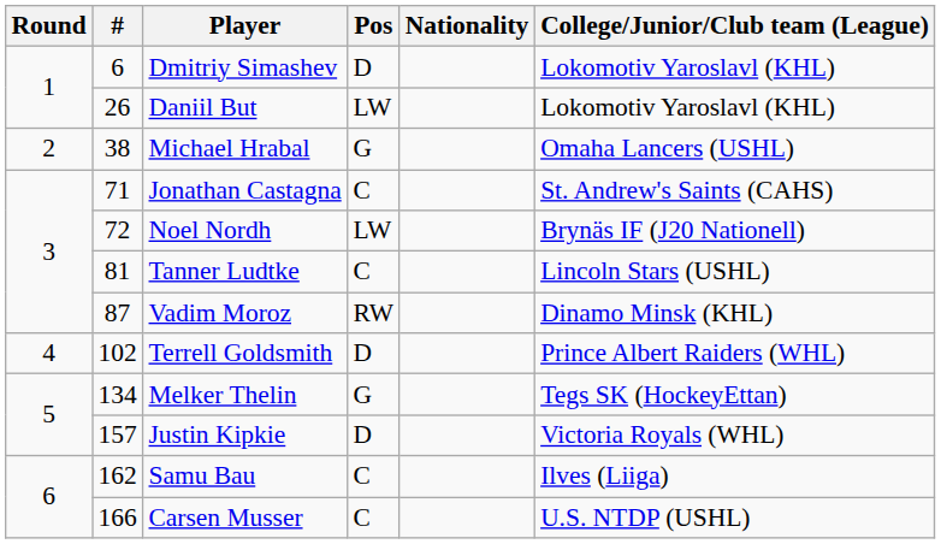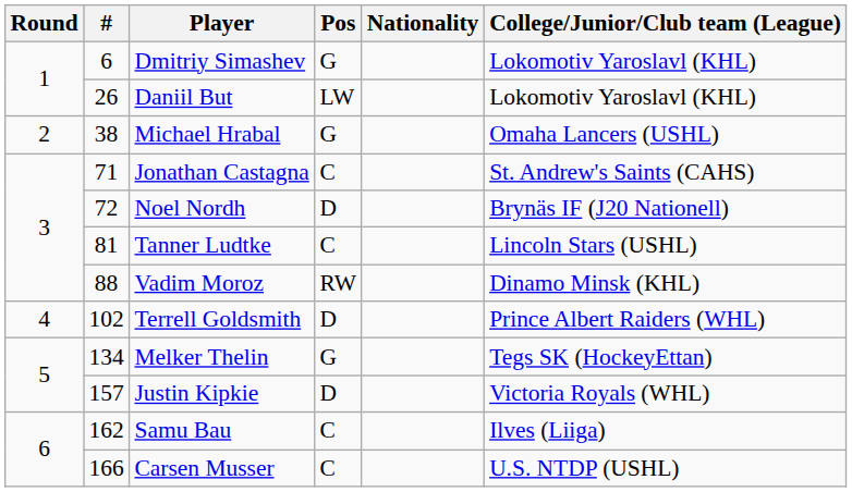 <table class="wikitable">
 <tr>
 <th>Round</th>
 <th>#</th>
 <th>Player</th>
 <th>Pos</th>
 <th>Nationality</th>
 <th>College/Junior/Club team (League)</th>
 </tr>
 <tr>
 <td rowspan=2 style="text-align:center;">1</td>
 <td style="text-align:center;">6</td>
 <td><a href='#'>Dmitriy Simashev</a></td>
-<td>D</td>
+<td>G</td>
 <td></td>
 <td><a href='#'>Lokomotiv Yaroslavl</a> (<a href='#'>KHL</a>)</td>
 </tr>
 <tr>
 <td style="text-align:center;">26</td>
 <td><a href='#'>Daniil But</a></td>
 <td>LW</td>
 <td></td>
 <td>Lokomotiv Yaroslavl (KHL)</td>
 </tr>
 <tr>
 <td style="text-align:center;">2</td>
 <td style="text-align:center;">38</td>
 <td><a href='#'>Michael Hrabal</a></td>
 <td>G</td>
 <td></td>
 <td><a href='#'>Omaha Lancers</a> (<a href='#'>USHL</a>)</td>
 </tr>
 <tr>
 <td rowspan=4 style="text-align:center;">3</td>
 <td style="text-align:center;">71</td>
 <td><a href='#'>Jonathan Castagna</a></td>
 <td>C</td>
 <td></td>
 <td><a href='#'>St. Andrew's Saints</a> (CAHS)</td>
 </tr>
 <tr>
 <td style="text-align:center;">72</td>
 <td><a href='#'>Noel Nordh</a></td>
-<td>LW</td>
+<td>D</td>
 <td></td>
 <td><a href='#'>Brynäs IF</a> (<a href='#'>J20 Nationell</a>)</td>
 </tr>
 <tr>
 <td style="text-align:center;">81</td>
 <td><a href='#'>Tanner Ludtke</a></td>
 <td>C</td>
 <td></td>
 <td><a href='#'>Lincoln Stars</a> (USHL)</td>
 </tr>
 <tr>
-<td style="text-align:center;">87</td>
+<td style="text-align:center;">88</td>
 <td><a href='#'>Vadim Moroz</a></td>
 <td>RW</td>
 <td></td>
 <td><a href='#'>Dinamo Minsk</a> (KHL)</td>
 </tr>
 <tr>
 <td style="text-align:center;">4</td>
 <td style="text-align:center;">102</td>
 <td><a href='#'>Terrell Goldsmith</a></td>
 <td>D</td>
 <td></td>
 <td><a href='#'>Prince Albert Raiders</a> (<a href='#'>WHL</a>)</td>
 </tr>
 <tr>
 <td rowspan=2 style="text-align:center;">5</td>
 <td style="text-align:center;">134</td>
 <td><a href='#'>Melker Thelin</a></td>
 <td>G</td>
 <td></td>
 <td><a href='#'>Tegs SK</a> (<a href='#'>HockeyEttan</a>)</td>
 </tr>
 <tr>
 <td style="text-align:center;">157</td>
 <td><a href='#'>Justin Kipkie</a></td>
 <td>D</td>
 <td></td>
 <td><a href='#'>Victoria Royals</a> (WHL)</td>
 </tr>
 <tr>
 <td rowspan=2 style="text-align:center;">6</td>
 <td style="text-align:center;">162</td>
 <td><a href='#'>Samu Bau</a></td>
 <td>C</td>
 <td></td>
 <td><a href='#'>Ilves</a> (<a href='#'>Liiga</a>)</td>
 </tr>
 <tr>
 <td style="text-align:center;">166</td>
 <td><a href='#'>Carsen Musser</a></td>
 <td>C</td>
 <td></td>
 <td><a href='#'>U.S. NTDP</a> (USHL)</td>
 </tr>
 </table>
